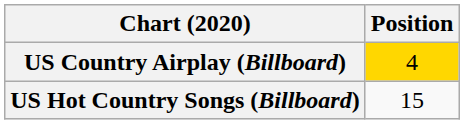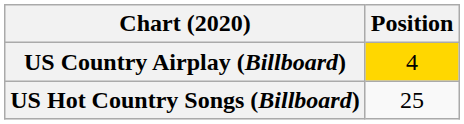 <table class="wikitable plainrowheaders" style="text-align:center">
 <tr>
 <th scope="col">Chart (2020)</th>
 <th scope="col">Position</th>
 </tr>
 <tr>
 <th scope="row">US Country Airplay (<em>Billboard</em>)</th>
 <td style="background: gold;">4</td>
 </tr>
 <tr>
 <th scope="row">US Hot Country Songs (<em>Billboard</em>)</th>
-<td>15</td>
+<td>25</td>
 </tr>
 </table>
